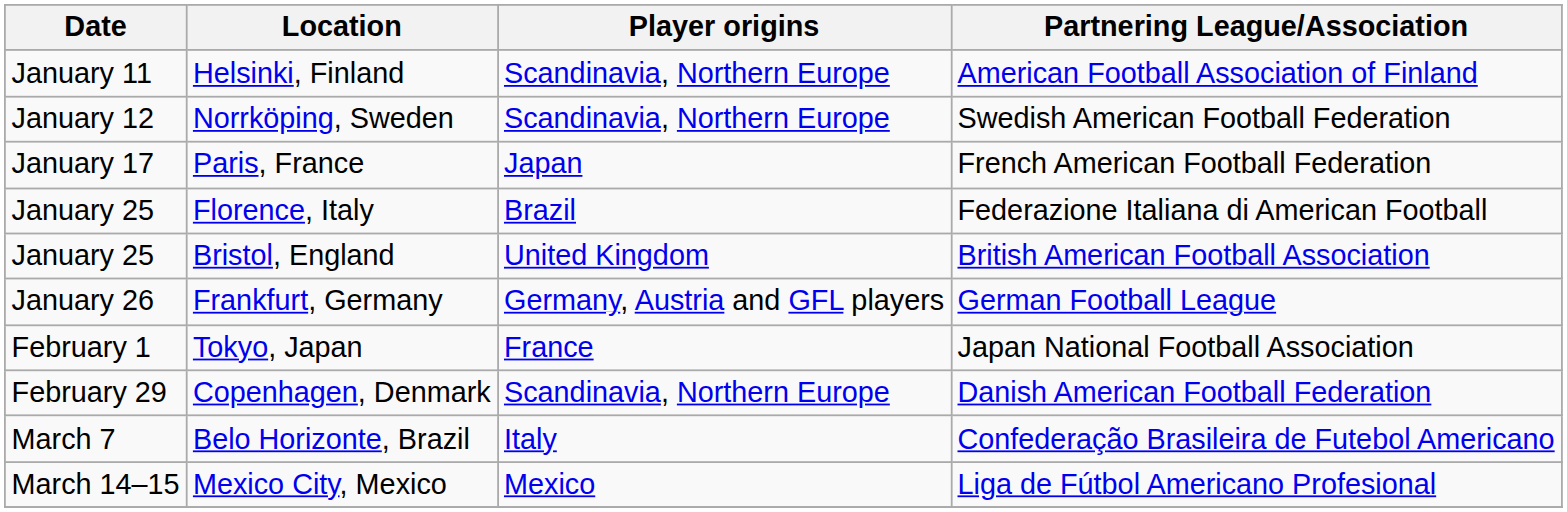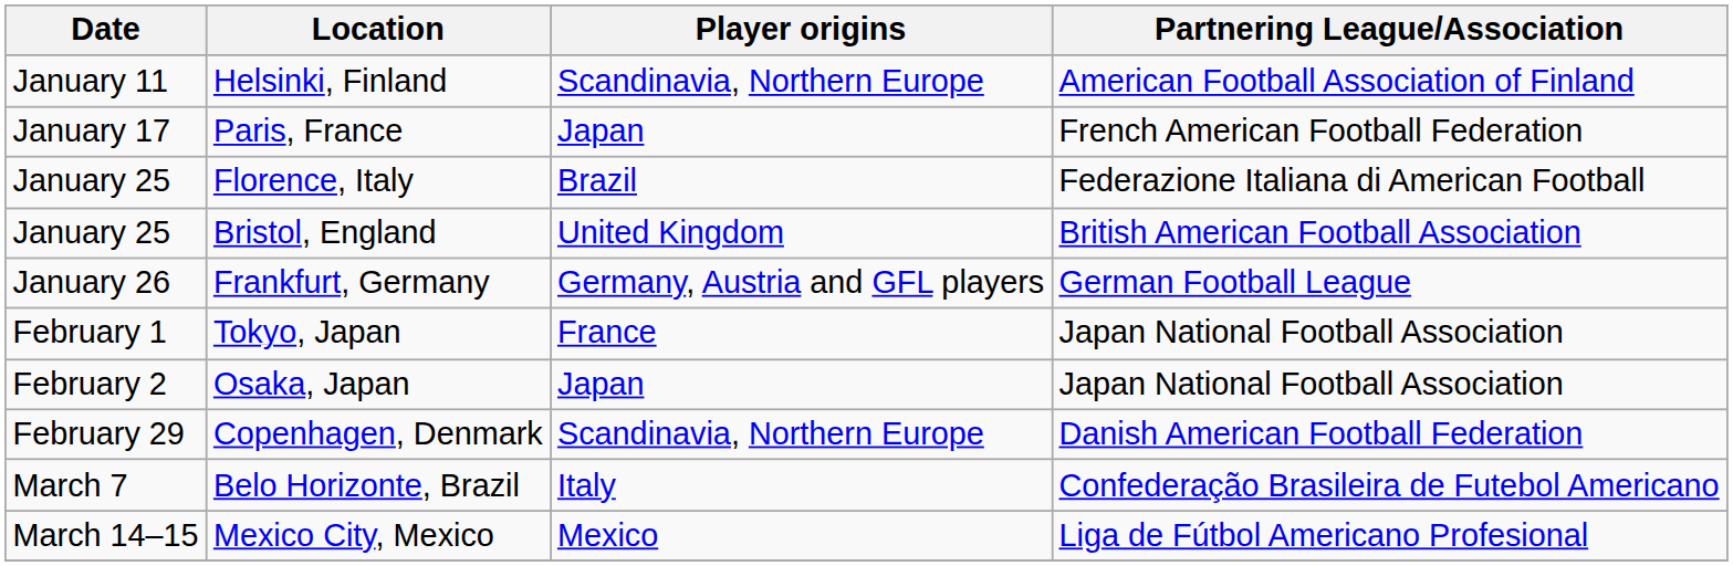 <table class="wikitable">
 <tr>
 <th>Date</th>
 <th>Location</th>
 <th>Player origins</th>
 <th>Partnering League/Association</th>
 </tr>
 <tr>
 <td>January 11</td>
 <td><a href='#'>Helsinki</a>, Finland</td>
 <td><a href='#'>Scandinavia</a>, <a href='#'>Northern Europe</a></td>
 <td><a href='#'>American Football Association of Finland</a></td>
-</tr>
-<tr>
-<td>January 12</td>
-<td><a href='#'>Norrköping</a>, Sweden</td>
-<td><a href='#'>Scandinavia</a>, <a href='#'>Northern Europe</a></td>
-<td>Swedish American Football Federation</td>
 </tr>
 <tr>
 <td>January 17</td>
 <td><a href='#'>Paris</a>, France</td>
 <td><a href='#'>Japan</a></td>
 <td>French American Football Federation</td>
 </tr>
 <tr>
 <td>January 25</td>
 <td><a href='#'>Florence</a>, Italy</td>
 <td><a href='#'>Brazil</a></td>
 <td>Federazione Italiana di American Football</td>
 </tr>
 <tr>
 <td>January 25</td>
 <td><a href='#'>Bristol</a>, England</td>
 <td><a href='#'>United Kingdom</a></td>
 <td><a href='#'>British American Football Association</a></td>
 </tr>
 <tr>
 <td>January 26</td>
 <td><a href='#'>Frankfurt</a>, Germany</td>
 <td><a href='#'>Germany</a>, <a href='#'>Austria</a> and <a href='#'>GFL</a> players</td>
 <td><a href='#'>German Football League</a></td>
 </tr>
 <tr>
 <td>February 1</td>
 <td><a href='#'>Tokyo</a>, Japan</td>
 <td><a href='#'>France</a></td>
 <td>Japan National Football Association</td>
 </tr>
 <tr>
+<td>February 2</td>
+<td><a href='#'>Osaka</a>, Japan</td>
+<td><a href='#'>Japan</a></td>
+<td>Japan National Football Association</td>
+</tr>
+<tr>
 <td>February 29</td>
 <td><a href='#'>Copenhagen</a>, Denmark</td>
 <td><a href='#'>Scandinavia</a>, <a href='#'>Northern Europe</a></td>
 <td><a href='#'>Danish American Football Federation</a></td>
 </tr>
 <tr>
 <td>March 7</td>
 <td><a href='#'>Belo Horizonte</a>, Brazil</td>
 <td><a href='#'>Italy</a></td>
 <td><a href='#'>Confederação Brasileira de Futebol Americano</a></td>
 </tr>
 <tr>
 <td>March 14–15</td>
 <td><a href='#'>Mexico City</a>, Mexico</td>
 <td><a href='#'>Mexico</a></td>
 <td><a href='#'>Liga de Fútbol Americano Profesional</a></td>
 </tr>
 <tr>
 </tr>
 </table>
